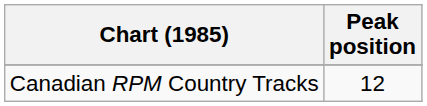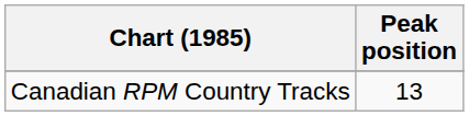 <table class="wikitable sortable">
 <tr>
 <th align="left">Chart (1985)</th>
 <th align="center">Peak<br>position</th>
 </tr>
 <tr>
 </tr>
 <tr>
 <td align="left">Canadian <em>RPM</em> Country Tracks</td>
-<td align="center">12</td>
+<td align="center">13</td>
 </tr>
 </table>
